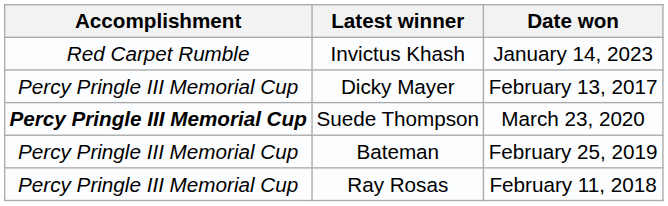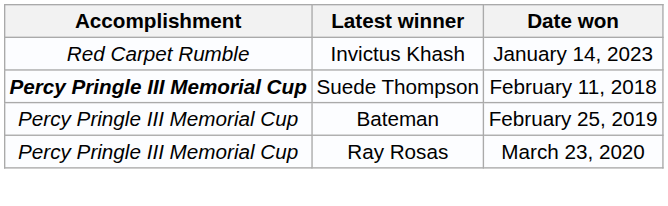 <table class="wikitable" style="background:#fcfdff; font-size:95%; text-align: center;">
 <tr>
 <th>Accomplishment</th>
 <th>Latest winner</th>
 <th>Date won</th>
 </tr>
 <tr>
 <td><em>Red Carpet Rumble</em></td>
 <td align=center>Invictus Khash</td>
 <td align=center>January 14, 2023</td>
 </tr>
 <tr>
-<td><em>Percy Pringle III Memorial Cup</em></td>
-<td align=center>Dicky Mayer</td>
-<td align=center>February 13, 2017</td>
-</tr>
-<tr>
 <td><strong><em>Percy Pringle III Memorial Cup</em></strong></td>
 <td align=center>Suede Thompson</td>
-<td align=center>March 23, 2020</td>
+<td align=center>February 11, 2018</td>
 </tr>
 <tr>
 <td><em>Percy Pringle III Memorial Cup</em></td>
 <td align=center>Bateman</td>
 <td align=center>February 25, 2019</td>
 </tr>
 <tr>
 <td><em>Percy Pringle III Memorial Cup</em></td>
 <td align=center>Ray Rosas</td>
-<td align=center>February 11, 2018</td>
+<td align=center>March 23, 2020</td>
 </tr>
 </table>
